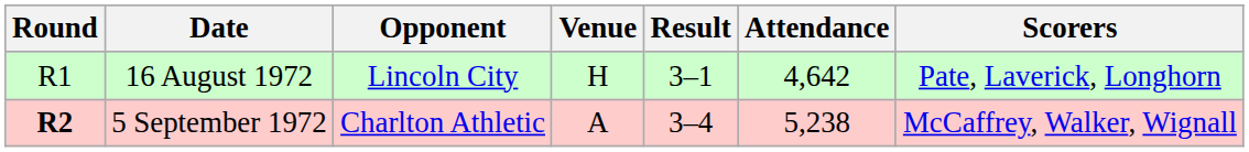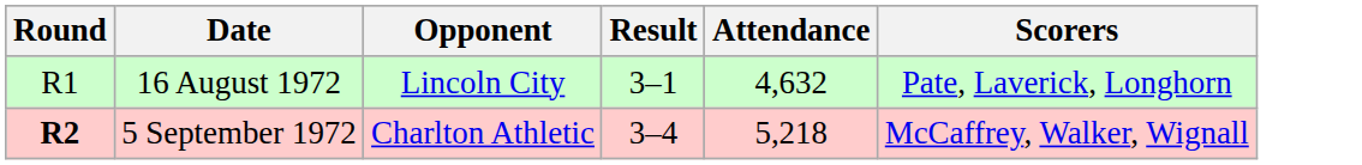 <table class="wikitable" style="font-size:100%; text-align:center">
 <tr>
 <th>Round</th>
 <th>Date</th>
 <th>Opponent</th>
-<th>Venue</th>
 <th>Result</th>
 <th>Attendance</th>
 <th>Scorers</th>
 </tr>
 <tr style="background-color: #CCFFCC;">
 <td>R1</td>
 <td>16 August 1972</td>
 <td><a href='#'>Lincoln City</a></td>
-<td>H</td>
 <td>3–1</td>
-<td>4,642</td>
+<td>4,632</td>
 <td><a href='#'>Pate</a>, <a href='#'>Laverick</a>, <a href='#'>Longhorn</a></td>
 </tr>
 <tr style="background-color: #FFCCCC;">
 <td><strong>R2</strong></td>
 <td>5 September 1972</td>
 <td><a href='#'>Charlton Athletic</a></td>
-<td>A</td>
 <td>3–4</td>
-<td>5,238</td>
+<td>5,218</td>
 <td><a href='#'>McCaffrey</a>, <a href='#'>Walker</a>, <a href='#'>Wignall</a></td>
 </tr>
 </table>
